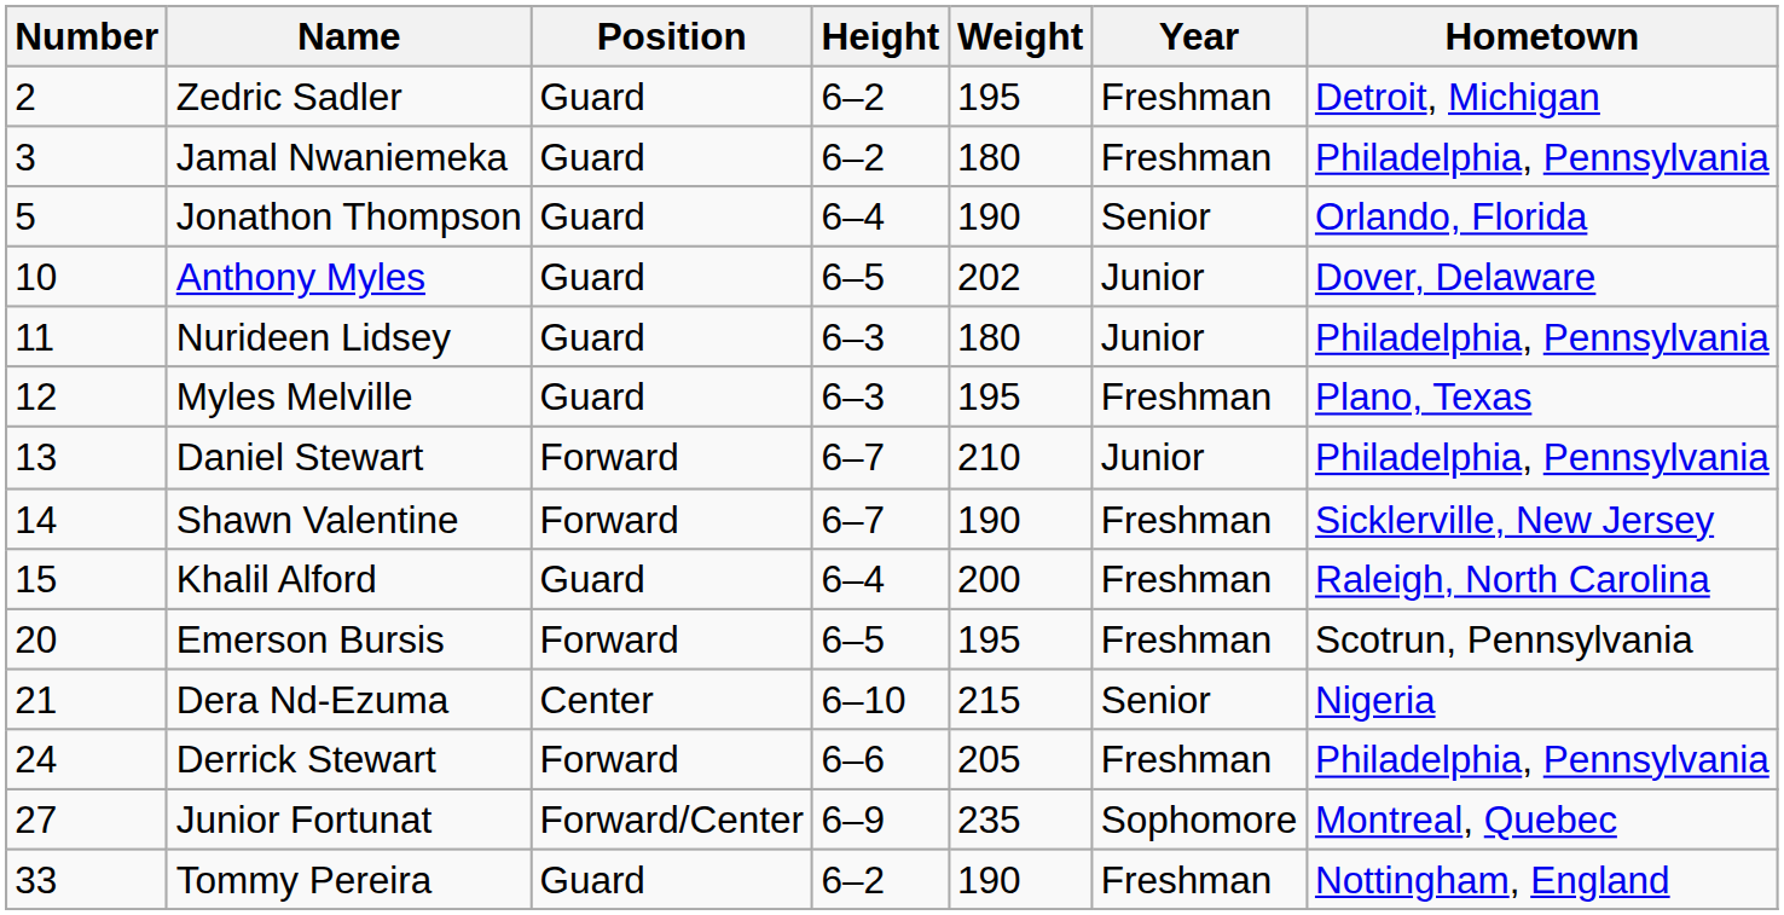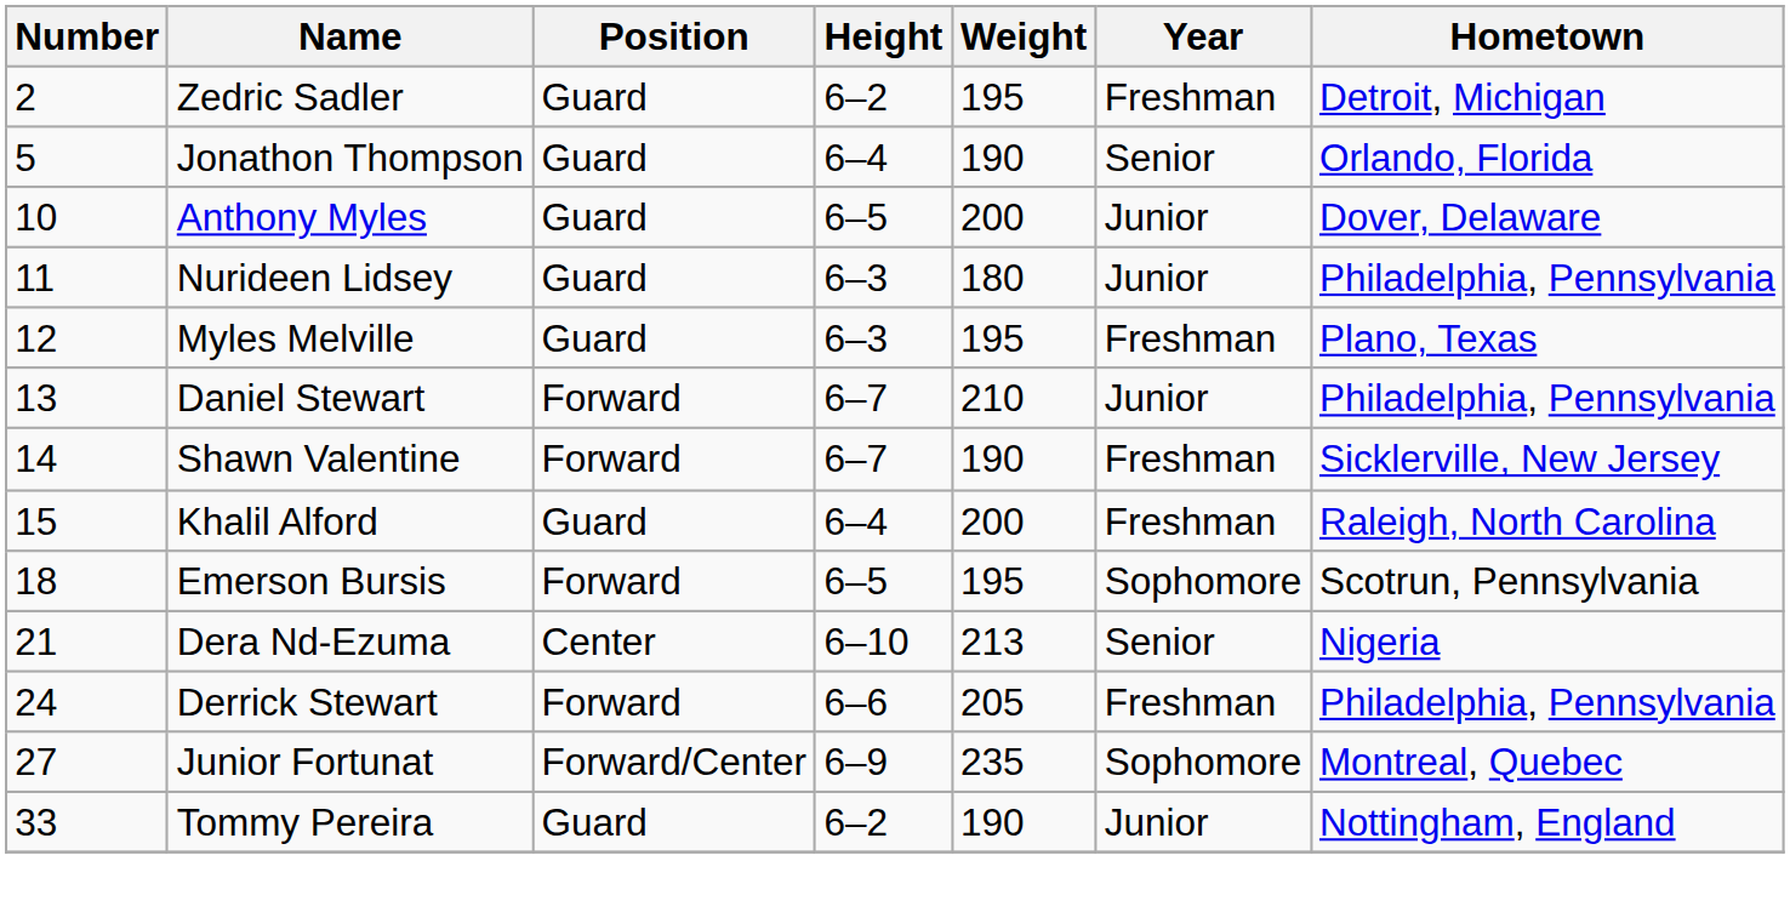 <table class="wikitable" style="font-size: 95%;">
 <tr>
 <th>Number</th>
 <th>Name</th>
 <th>Position</th>
 <th>Height</th>
 <th>Weight</th>
 <th>Year</th>
 <th>Hometown</th>
 </tr>
 <tr>
 <td>2</td>
 <td>Zedric Sadler</td>
 <td>Guard</td>
 <td>6–2</td>
 <td>195</td>
 <td>Freshman</td>
 <td><a href='#'>Detroit</a>, <a href='#'>Michigan</a></td>
 </tr>
 <tr>
-<td>3</td>
-<td>Jamal Nwaniemeka</td>
-<td>Guard</td>
-<td>6–2</td>
-<td>180</td>
-<td>Freshman</td>
-<td><a href='#'>Philadelphia</a>, <a href='#'>Pennsylvania</a></td>
-</tr>
-<tr>
 <td>5</td>
 <td>Jonathon Thompson</td>
 <td>Guard</td>
 <td>6–4</td>
 <td>190</td>
 <td>Senior</td>
 <td><a href='#'>Orlando, Florida</a></td>
 </tr>
 <tr>
 <td>10</td>
 <td><a href='#'>Anthony Myles</a></td>
 <td>Guard</td>
 <td>6–5</td>
-<td>202</td>
+<td>200</td>
 <td>Junior</td>
 <td><a href='#'>Dover, Delaware</a></td>
 </tr>
 <tr>
 <td>11</td>
 <td>Nurideen Lidsey</td>
 <td>Guard</td>
 <td>6–3</td>
 <td>180</td>
 <td>Junior</td>
 <td><a href='#'>Philadelphia</a>, <a href='#'>Pennsylvania</a></td>
 </tr>
 <tr>
 <td>12</td>
 <td>Myles Melville</td>
 <td>Guard</td>
 <td>6–3</td>
 <td>195</td>
 <td>Freshman</td>
 <td><a href='#'>Plano, Texas</a></td>
 </tr>
 <tr>
 <td>13</td>
 <td>Daniel Stewart</td>
 <td>Forward</td>
 <td>6–7</td>
 <td>210</td>
 <td>Junior</td>
 <td><a href='#'>Philadelphia</a>, <a href='#'>Pennsylvania</a></td>
 </tr>
 <tr>
 <td>14</td>
 <td>Shawn Valentine</td>
 <td>Forward</td>
 <td>6–7</td>
 <td>190</td>
 <td>Freshman</td>
 <td><a href='#'>Sicklerville, New Jersey</a></td>
 </tr>
 <tr>
 <td>15</td>
 <td>Khalil Alford</td>
 <td>Guard</td>
 <td>6–4</td>
 <td>200</td>
 <td>Freshman</td>
 <td><a href='#'>Raleigh, North Carolina</a></td>
 </tr>
 <tr>
-<td>20</td>
+<td>18</td>
 <td>Emerson Bursis</td>
 <td>Forward</td>
 <td>6–5</td>
 <td>195</td>
-<td>Freshman</td>
+<td>Sophomore</td>
 <td>Scotrun, Pennsylvania</td>
 </tr>
 <tr>
 <td>21</td>
 <td>Dera Nd-Ezuma</td>
 <td>Center</td>
 <td>6–10</td>
-<td>215</td>
+<td>213</td>
 <td>Senior</td>
 <td><a href='#'>Nigeria</a></td>
 </tr>
 <tr>
 <td>24</td>
 <td>Derrick Stewart</td>
 <td>Forward</td>
 <td>6–6</td>
 <td>205</td>
 <td>Freshman</td>
 <td><a href='#'>Philadelphia</a>, <a href='#'>Pennsylvania</a></td>
 </tr>
 <tr>
 <td>27</td>
 <td>Junior Fortunat</td>
 <td>Forward/Center</td>
 <td>6–9</td>
 <td>235</td>
 <td>Sophomore</td>
 <td><a href='#'>Montreal</a>, <a href='#'>Quebec</a></td>
 </tr>
 <tr>
 <td>33</td>
 <td>Tommy Pereira</td>
 <td>Guard</td>
 <td>6–2</td>
 <td>190</td>
-<td>Freshman</td>
+<td>Junior</td>
 <td><a href='#'>Nottingham</a>, <a href='#'>England</a></td>
 </tr>
 <tr>
 </tr>
 </table>
